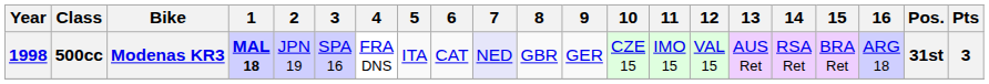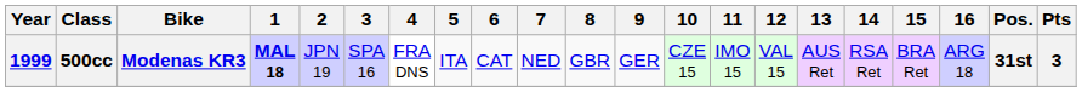 <table class="wikitable" style="text-align:center">
 <tr>
 <th>Year</th>
 <th>Class</th>
 <th>Bike</th>
 <th>1</th>
 <th>2</th>
 <th>3</th>
 <th>4</th>
 <th>5</th>
 <th>6</th>
 <th>7</th>
 <th>8</th>
 <th>9</th>
 <th>10</th>
 <th>11</th>
 <th>12</th>
 <th>13</th>
 <th>14</th>
 <th>15</th>
 <th>16</th>
 <th>Pos.</th>
 <th>Pts</th>
 </tr>
 <tr>
-<th><a href='#'>1998</a></th>
+<th><a href='#'>1999</a></th>
 <th>500cc</th>
 <th><a href='#'>Modenas KR3</a></th>
 <td style="background:#CFCFFF;"><strong><a href='#'>MAL</a><br><small>18</small></strong></td>
 <td style="background:#CFCFFF;"><a href='#'>JPN</a><br><small>19</small></td>
 <td style="background:#CFCFFF;"><a href='#'>SPA</a><br><small>16</small></td>
 <td style="background:#FFFFFF;"><a href='#'>FRA</a><br><small>DNS</small></td>
 <td><a href='#'>ITA</a></td>
 <td><a href='#'>CAT</a></td>
-<td style="background: lavender;"><a href='#'>NED</a></td>
+<td><a href='#'>NED</a></td>
 <td><a href='#'>GBR</a></td>
 <td><a href='#'>GER</a></td>
 <td style="background:#DFFFDF;"><a href='#'>CZE</a><br><small>15</small></td>
 <td style="background:#DFFFDF;"><a href='#'>IMO</a><br><small>15</small></td>
 <td style="background:#DFFFDF;"><a href='#'>VAL</a><br><small>15</small></td>
 <td style="background:#EFCFFF;"><a href='#'>AUS</a><br><small>Ret</small></td>
 <td style="background:#EFCFFF;"><a href='#'>RSA</a><br><small>Ret</small></td>
 <td style="background:#EFCFFF;"><a href='#'>BRA</a><br><small>Ret</small></td>
 <td style="background:#CFCFFF;"><a href='#'>ARG</a><br><small>18</small></td>
 <th>31st</th>
 <th>3</th>
 </tr>
 <tr>
 </tr>
 </table>
